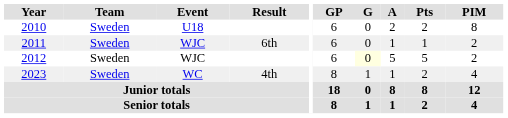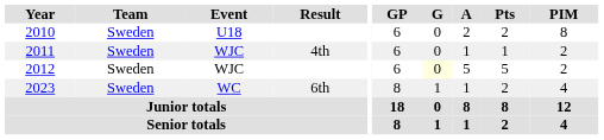 <table border="0" cellpadding="1" cellspacing="0" ID="Table3" style="text-align:center; width:40em">
 <tr ALIGN="centre" bgcolor="#e0e0e0">
 <th>Year</th>
 <th>Team</th>
 <th>Event</th>
 <th>Result</th>
 <th rowspan="99" bgcolor="#ffffff"></th>
 <th>GP</th>
 <th>G</th>
 <th>A</th>
 <th>Pts</th>
 <th>PIM</th>
 </tr>
 <tr>
 <td><a href='#'>2010</a></td>
 <td><a href='#'>Sweden</a></td>
 <td><a href='#'>U18</a></td>
 <td></td>
 <td>6</td>
 <td>0</td>
 <td>2</td>
 <td>2</td>
 <td>8</td>
 </tr>
 <tr bgcolor="#f0f0f0">
 <td><a href='#'>2011</a></td>
 <td><a href='#'>Sweden</a></td>
 <td><a href='#'>WJC</a></td>
-<td>6th</td>
+<td>4th</td>
 <td>6</td>
 <td>0</td>
 <td>1</td>
 <td>1</td>
 <td>2</td>
 </tr>
 <tr>
 <td><a href='#'>2012</a></td>
 <td>Sweden</td>
 <td>WJC</td>
 <td></td>
 <td>6</td>
 <td style="background: lightyellow;">0</td>
 <td>5</td>
 <td>5</td>
 <td>2</td>
 </tr>
 <tr bgcolor="#f0f0f0">
 <td><a href='#'>2023</a></td>
 <td><a href='#'>Sweden</a></td>
 <td><a href='#'>WC</a></td>
-<td>4th</td>
+<td>6th</td>
 <td>8</td>
 <td>1</td>
 <td>1</td>
 <td>2</td>
 <td>4</td>
 </tr>
 <tr bgcolor="#e0e0e0">
 <th colspan="4">Junior totals</th>
 <th>18</th>
 <th>0</th>
 <th>8</th>
 <th>8</th>
 <th>12</th>
 </tr>
 <tr bgcolor="#e0e0e0">
 <th colspan="4">Senior totals</th>
 <th>8</th>
 <th>1</th>
 <th>1</th>
 <th>2</th>
 <th>4</th>
 </tr>
 </table>
